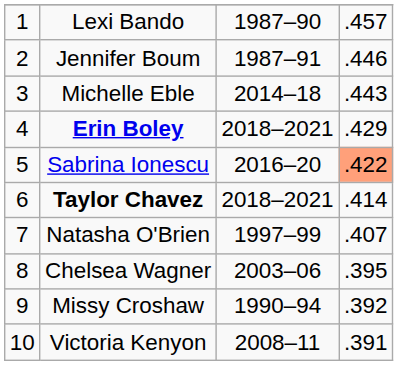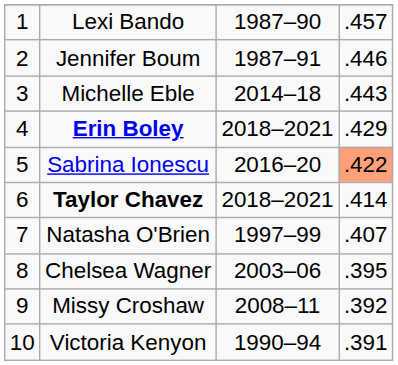 <table class="wikitable">
 <tr>
 </tr>
 <tr align=center>
 <td>1</td>
 <td>Lexi Bando</td>
 <td>1987–90</td>
 <td>.457</td>
 </tr>
 <tr align=center>
 <td>2</td>
 <td>Jennifer Boum</td>
 <td>1987–91</td>
 <td>.446</td>
 </tr>
 <tr align=center>
 <td>3</td>
 <td>Michelle Eble</td>
 <td>2014–18</td>
 <td>.443</td>
 </tr>
 <tr align=center>
 <td>4</td>
 <td><strong><a href='#'>Erin Boley</a></strong></td>
 <td>2018–2021</td>
 <td>.429</td>
 </tr>
 <tr align=center>
 <td>5</td>
 <td><a href='#'>Sabrina Ionescu</a></td>
 <td>2016–20</td>
 <td style="background: lightsalmon;">.422</td>
 </tr>
 <tr align=center>
 <td>6</td>
 <td><strong>Taylor Chavez</strong></td>
 <td>2018–2021</td>
 <td>.414</td>
 </tr>
 <tr align=center>
 <td>7</td>
 <td>Natasha O'Brien</td>
 <td>1997–99</td>
 <td>.407</td>
 </tr>
 <tr align=center>
 <td>8</td>
 <td>Chelsea Wagner</td>
 <td>2003–06</td>
 <td>.395</td>
 </tr>
 <tr align=center>
 <td>9</td>
 <td>Missy Croshaw</td>
-<td>1990–94</td>
+<td>2008–11</td>
 <td>.392</td>
 </tr>
 <tr align=center>
 <td>10</td>
 <td>Victoria Kenyon</td>
-<td>2008–11</td>
+<td>1990–94</td>
 <td>.391</td>
 </tr>
 </table>
